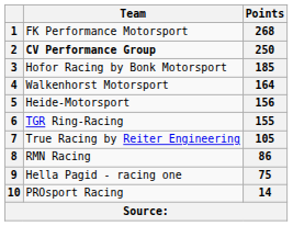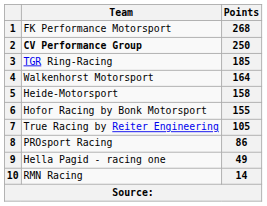 <table class="wikitable" style="font-size:85%; text-align:center;">
 <tr>
 <th></th>
 <th>Team</th>
 <th>Points</th>
 </tr>
 <tr>
 <th>1</th>
 <td align="left"> FK Performance Motorsport</td>
 <th>268</th>
 </tr>
 <tr>
 <th>2</th>
 <td align="left"><strong> CV Performance Group</strong></td>
 <th>250</th>
 </tr>
 <tr>
 <th>3</th>
-<td align="left"> Hofor Racing by Bonk Motorsport</td>
+<td align="left"> <a href='#'>TGR</a> Ring-Racing</td>
 <th>185</th>
 </tr>
 <tr>
 <th>4</th>
 <td align="left"> Walkenhorst Motorsport</td>
 <th>164</th>
 </tr>
 <tr>
 <th>5</th>
 <td align="left"> Heide-Motorsport</td>
-<th>156</th>
+<th>158</th>
 </tr>
 <tr>
 <th>6</th>
-<td align="left"> <a href='#'>TGR</a> Ring-Racing</td>
+<td align="left"> Hofor Racing by Bonk Motorsport</td>
 <th>155</th>
 </tr>
 <tr>
 <th>7</th>
 <td align="left"> True Racing by <a href='#'>Reiter Engineering</a></td>
 <th>105</th>
 </tr>
 <tr>
 <th>8</th>
-<td align="left"> RMN Racing</td>
+<td align="left"> PROsport Racing</td>
 <th>86</th>
 </tr>
 <tr>
 <th>9</th>
 <td align="left"> Hella Pagid - racing one</td>
-<th>75</th>
+<th>49</th>
 </tr>
 <tr>
 <th>10</th>
-<td align="left"> PROsport Racing</td>
+<td align="left"> RMN Racing</td>
 <th>14</th>
 </tr>
 <tr>
 <th colspan="3">Source:</th>
 </tr>
 </table>
